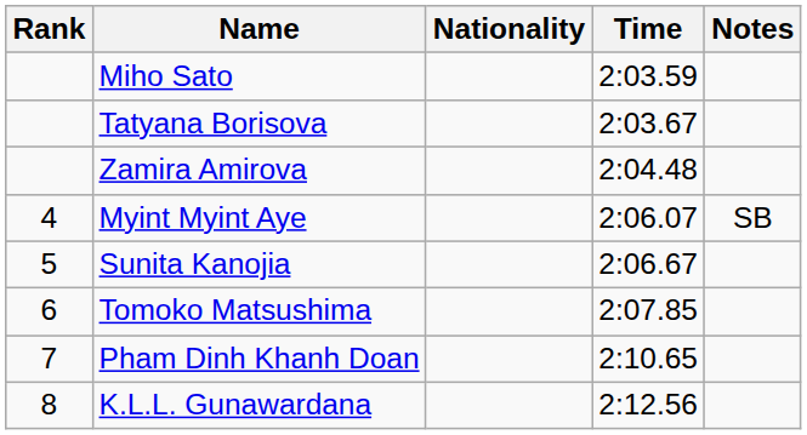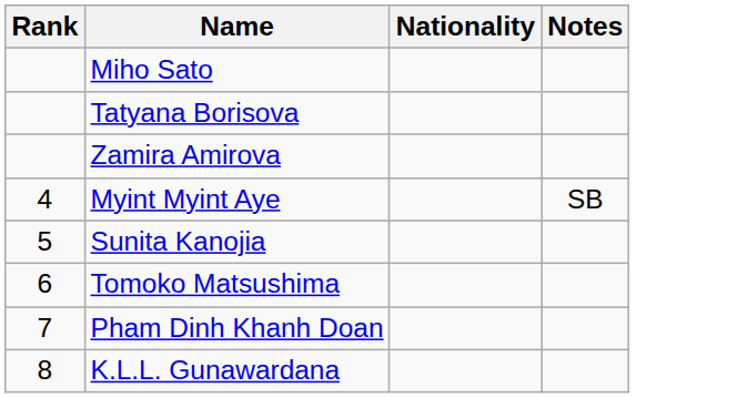 <table class="wikitable sortable" style="text-align:center">
 <tr>
 <th>Rank</th>
 <th>Name</th>
 <th>Nationality</th>
-<th>Time</th>
 <th>Notes</th>
 </tr>
 <tr>
 <td></td>
 <td align=left><a href='#'>Miho Sato</a></td>
 <td align=left></td>
-<td>2:03.59</td>
 <td></td>
 </tr>
 <tr>
 <td></td>
 <td align=left><a href='#'>Tatyana Borisova</a></td>
 <td align=left></td>
-<td>2:03.67</td>
 <td></td>
 </tr>
 <tr>
 <td></td>
 <td align=left><a href='#'>Zamira Amirova</a></td>
 <td align=left></td>
-<td>2:04.48</td>
 <td></td>
 </tr>
 <tr>
 <td>4</td>
 <td align=left><a href='#'>Myint Myint Aye</a></td>
 <td align=left></td>
-<td>2:06.07</td>
 <td>SB</td>
 </tr>
 <tr>
 <td>5</td>
 <td align=left><a href='#'>Sunita Kanojia</a></td>
 <td align=left></td>
-<td>2:06.67</td>
 <td></td>
 </tr>
 <tr>
 <td>6</td>
 <td align=left><a href='#'>Tomoko Matsushima</a></td>
 <td align=left></td>
-<td>2:07.85</td>
 <td></td>
 </tr>
 <tr>
 <td>7</td>
 <td align=left><a href='#'>Pham Dinh Khanh Doan</a></td>
 <td align=left></td>
-<td>2:10.65</td>
 <td></td>
 </tr>
 <tr>
 <td>8</td>
 <td align=left><a href='#'>K.L.L. Gunawardana</a></td>
 <td align=left></td>
-<td>2:12.56</td>
 <td></td>
 </tr>
 </table>
